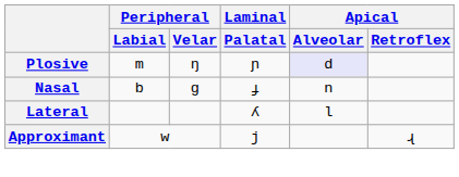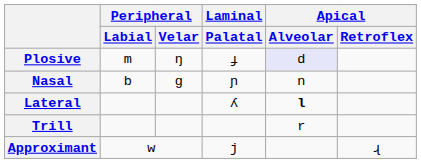 <table class="wikitable" style="text-align: center;">
 <tr>
 <th rowspan="2"></th>
 <th colspan="2"><a href='#'>Peripheral</a></th>
 <th><a href='#'>Laminal</a></th>
 <th colspan="2"><a href='#'>Apical</a></th>
 </tr>
 <tr>
 <th><a href='#'>Labial</a></th>
 <th><a href='#'>Velar</a></th>
 <th><a href='#'>Palatal</a></th>
 <th><a href='#'>Alveolar</a></th>
 <th><a href='#'>Retroflex</a></th>
 </tr>
 <tr>
 <th><a href='#'>Plosive</a></th>
 <td>m</td>
 <td>ŋ</td>
-<td>ɲ</td>
+<td>ɟ</td>
 <td style="background: lavender;">d</td>
 <td></td>
 </tr>
 <tr>
 <th><a href='#'>Nasal</a></th>
 <td>b</td>
 <td>ɡ</td>
-<td>ɟ</td>
+<td>ɲ</td>
 <td>n</td>
 <td colspan="1"></td>
 </tr>
 <tr>
 <th><a href='#'>Lateral</a></th>
 <td colspan="1"></td>
 <td colspan="1"></td>
 <td colspan="1">ʎ</td>
-<td>l</td>
+<td><strong>l</strong></td>
+<td colspan="1"></td>
+</tr>
+<tr>
+<th><a href='#'>Trill</a></th>
+<td colspan="1"></td>
+<td colspan="1"></td>
+<td colspan="1"></td>
+<td>r</td>
 <td colspan="1"></td>
 </tr>
 <tr>
 <th><a href='#'>Approximant</a></th>
 <td colspan="2">w</td>
 <td>j</td>
 <td colspan="1"></td>
 <td colspan="1">ɻ</td>
 </tr>
 </table>
